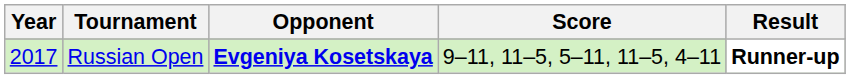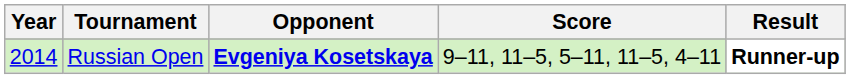 <table class="sortable wikitable" style="font-size: 90%;">
 <tr>
 <th>Year</th>
 <th>Tournament</th>
 <th>Opponent</th>
 <th>Score</th>
 <th>Result</th>
 </tr>
 <tr style="background:#D4F1C5">
-<td align="center"><a href='#'>2017</a></td>
+<td align="center"><a href='#'>2014</a></td>
 <td align="left"><a href='#'>Russian Open</a></td>
 <td align="left"><strong> <a href='#'>Evgeniya Kosetskaya</a></strong></td>
 <td align="left">9–11, 11–5, 5–11, 11–5, 4–11</td>
 <td style="text-align:left; background:white"> <strong>Runner-up</strong></td>
 </tr>
 </table>
